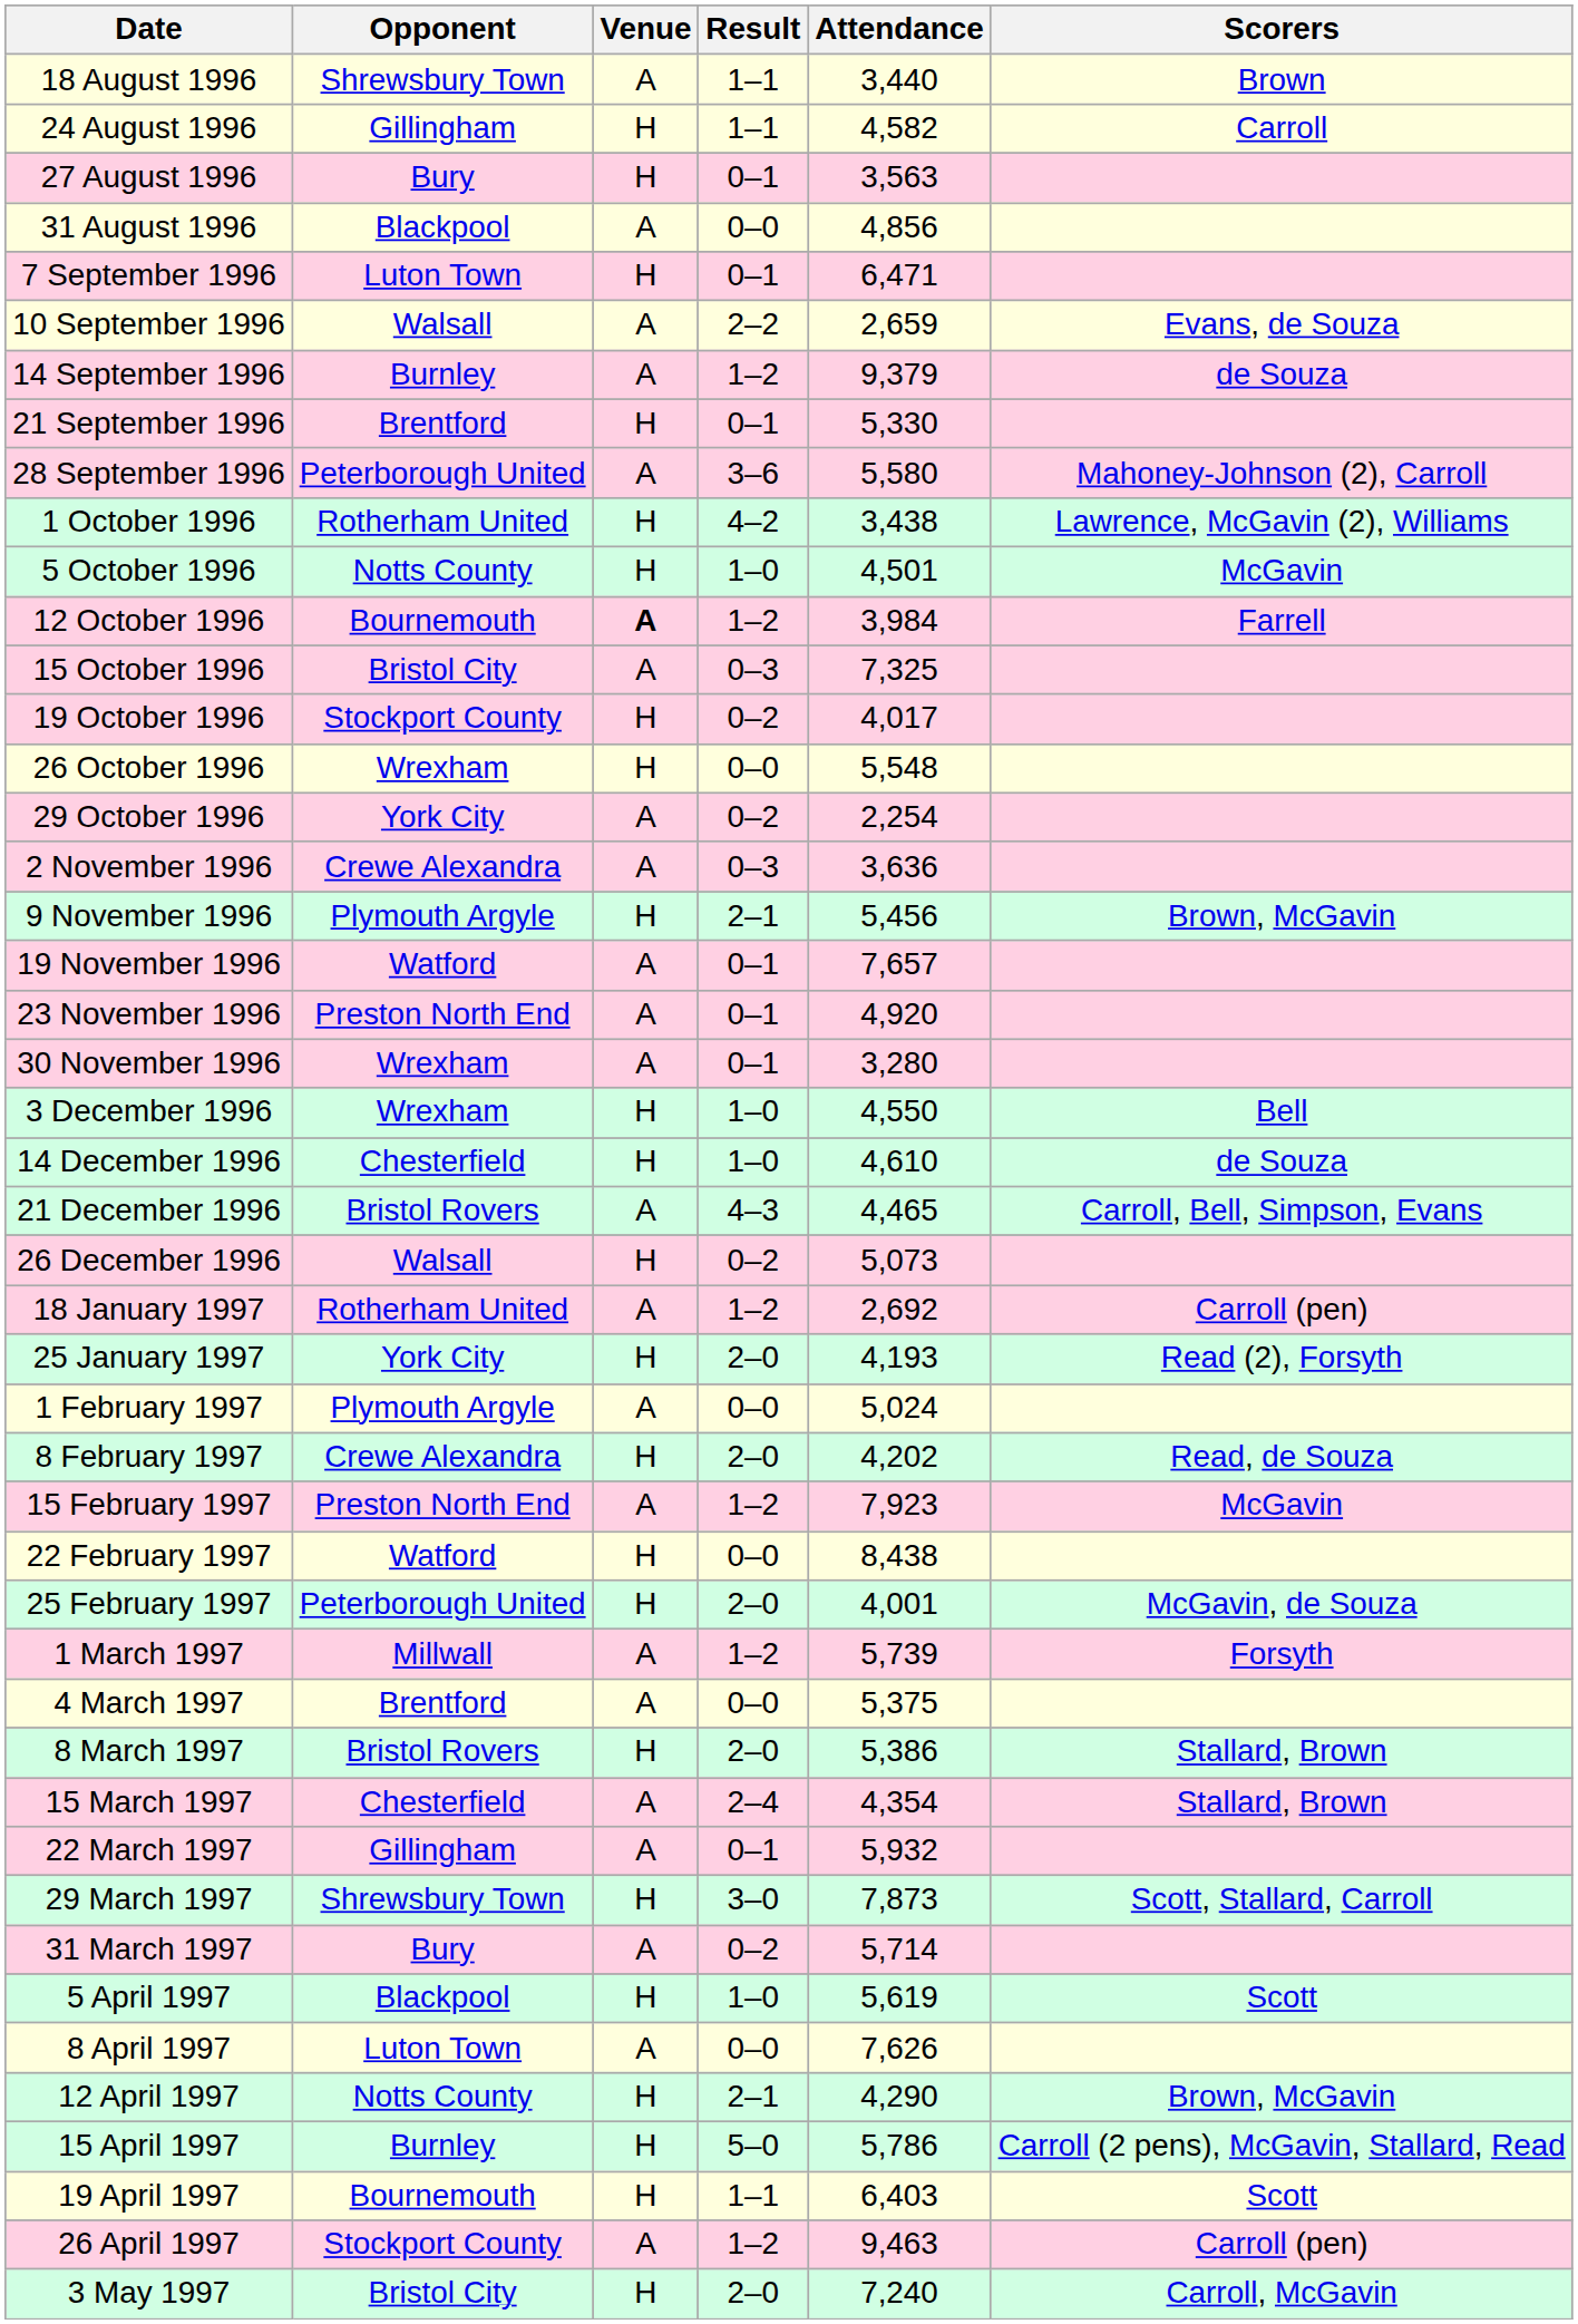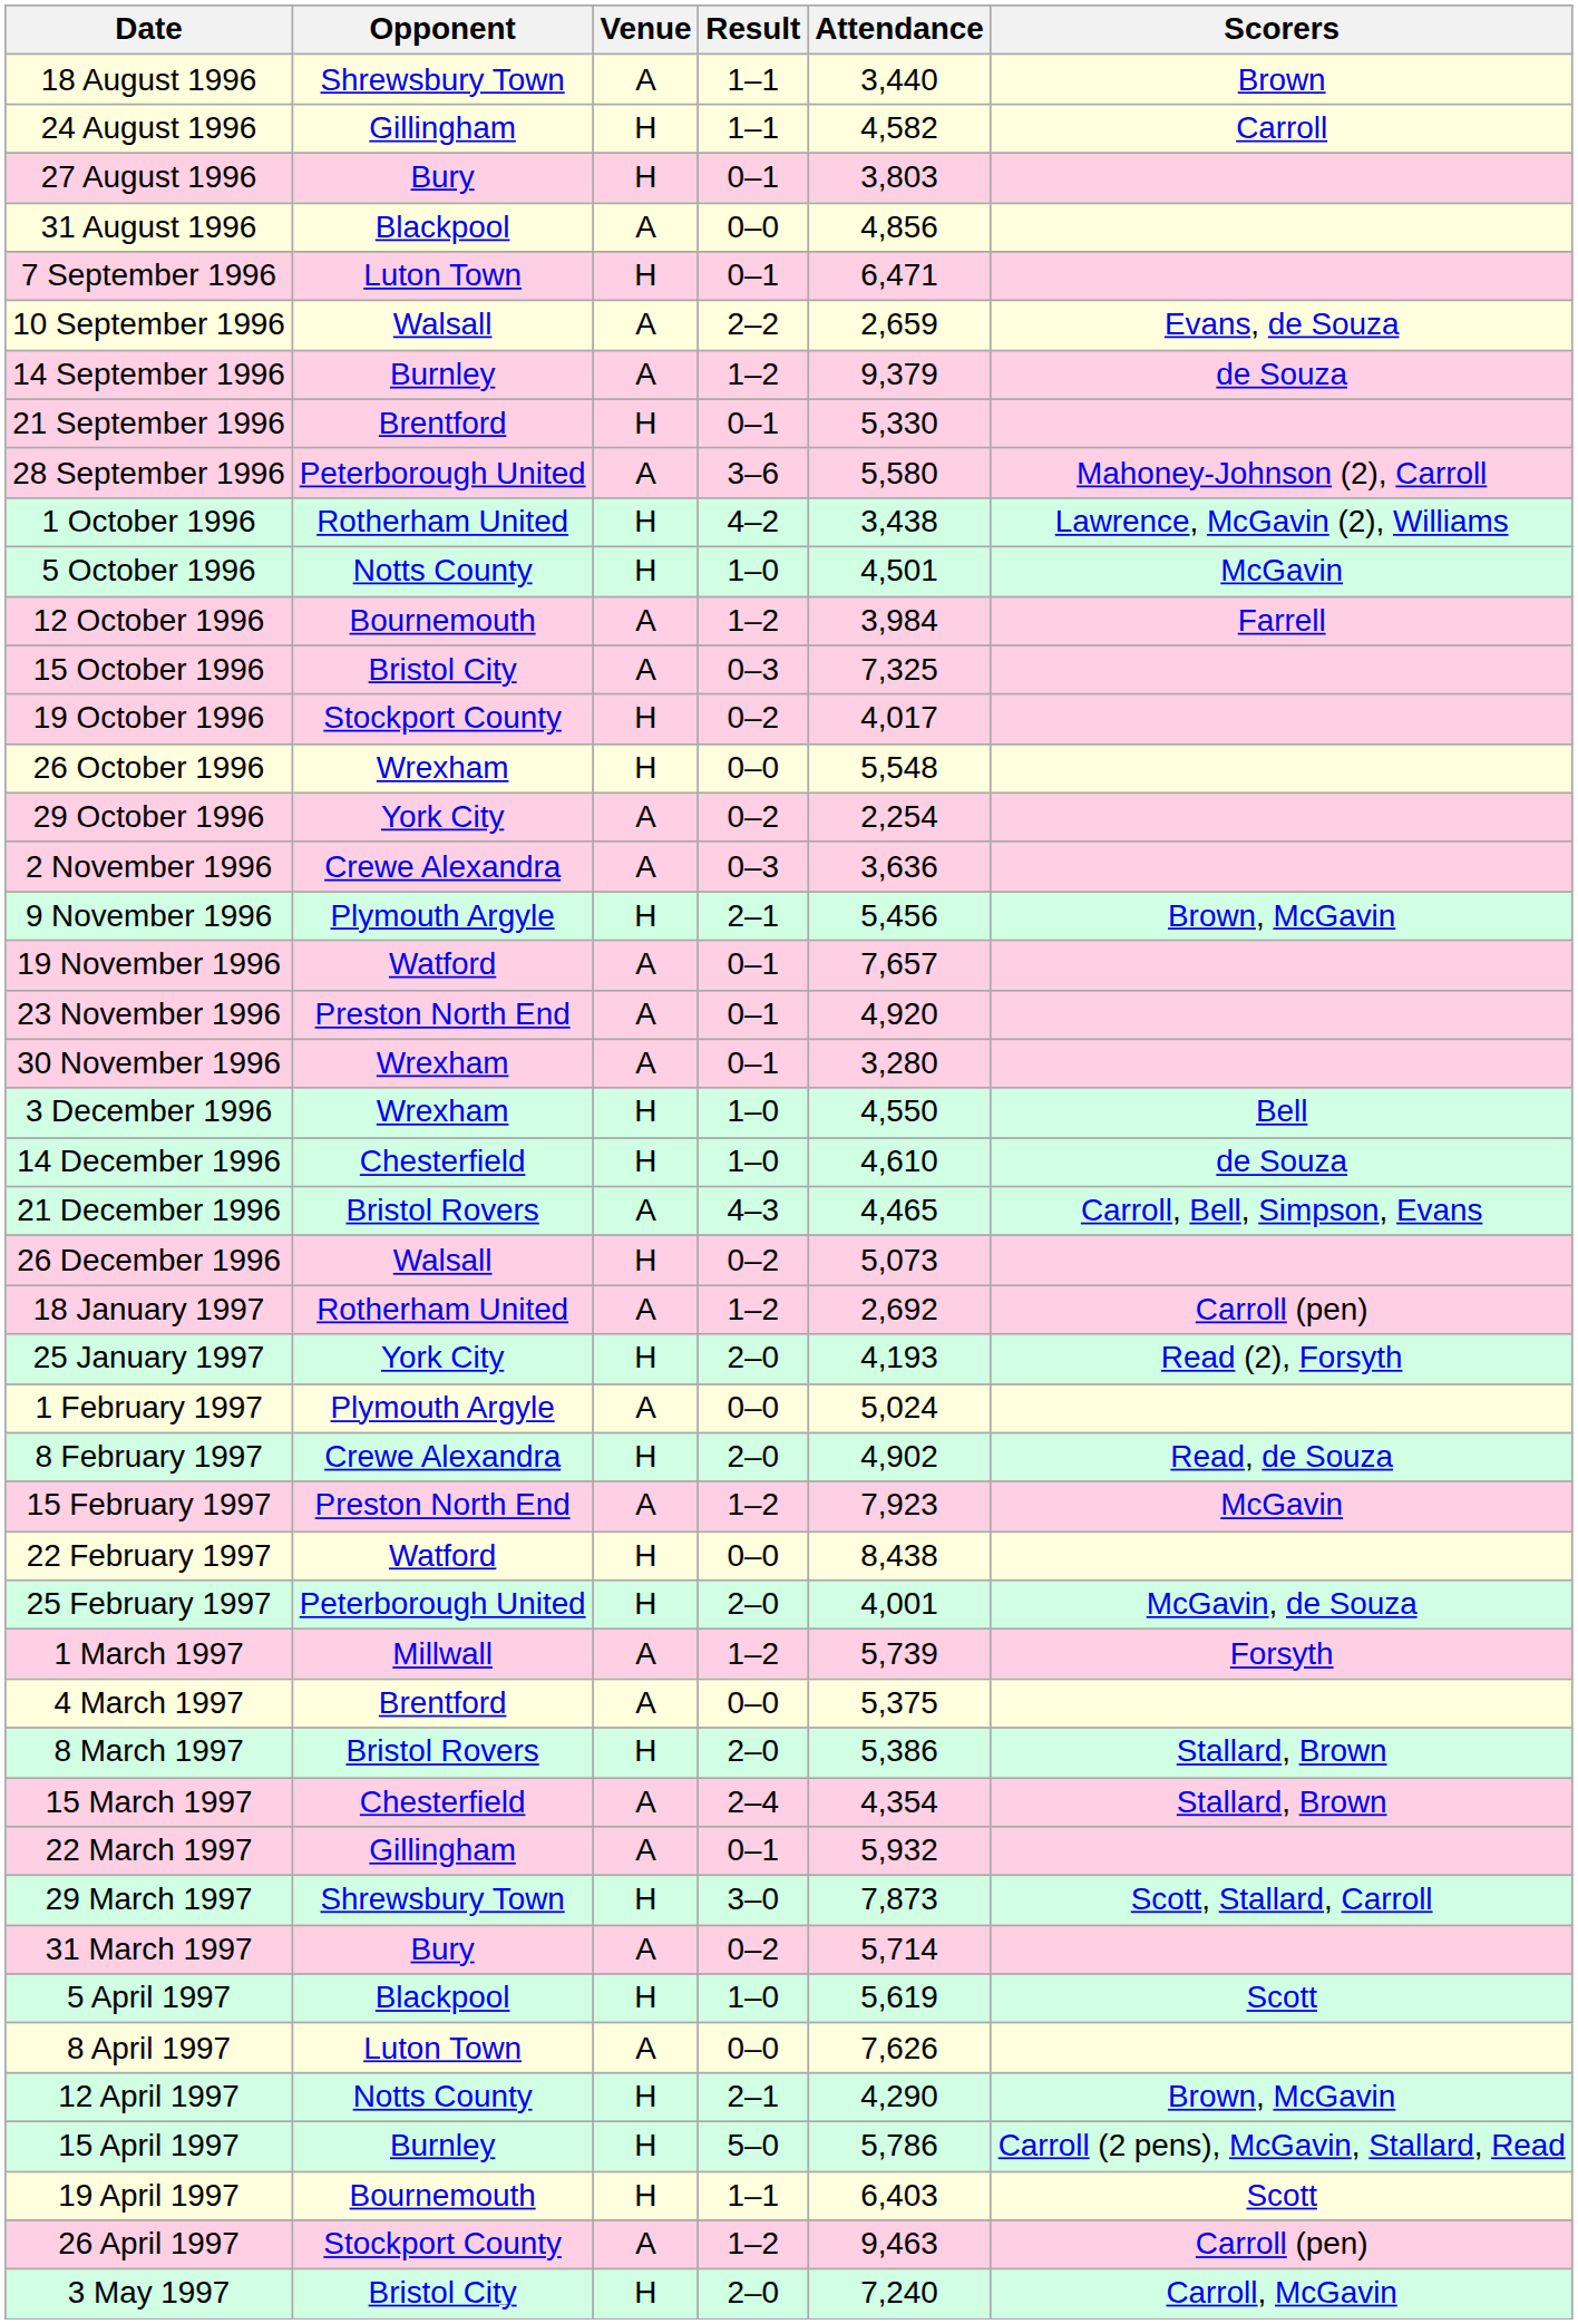 <table class="wikitable sortable" style="font-size:100%; text-align:center">
 <tr>
 <th>Date</th>
 <th>Opponent</th>
 <th>Venue</th>
 <th>Result</th>
 <th>Attendance</th>
 <th>Scorers</th>
 </tr>
 <tr style="background-color: #ffffdd;">
 <td>18 August 1996</td>
 <td><a href='#'>Shrewsbury Town</a></td>
 <td>A</td>
 <td>1–1</td>
 <td>3,440</td>
 <td><a href='#'>Brown</a></td>
 </tr>
 <tr style="background-color: #ffffdd;">
 <td>24 August 1996</td>
 <td><a href='#'>Gillingham</a></td>
 <td>H</td>
 <td>1–1</td>
 <td>4,582</td>
 <td><a href='#'>Carroll</a></td>
 </tr>
 <tr style="background-color: #ffd0e3;">
 <td>27 August 1996</td>
 <td><a href='#'>Bury</a></td>
 <td>H</td>
 <td>0–1</td>
-<td>3,563</td>
+<td>3,803</td>
 <td></td>
 </tr>
 <tr style="background-color: #ffffdd;">
 <td>31 August 1996</td>
 <td><a href='#'>Blackpool</a></td>
 <td>A</td>
 <td>0–0</td>
 <td>4,856</td>
 <td></td>
 </tr>
 <tr style="background-color: #ffd0e3;">
 <td>7 September 1996</td>
 <td><a href='#'>Luton Town</a></td>
 <td>H</td>
 <td>0–1</td>
 <td>6,471</td>
 <td></td>
 </tr>
 <tr style="background-color: #ffffdd;">
 <td>10 September 1996</td>
 <td><a href='#'>Walsall</a></td>
 <td>A</td>
 <td>2–2</td>
 <td>2,659</td>
 <td><a href='#'>Evans</a>, <a href='#'>de Souza</a></td>
 </tr>
 <tr style="background-color: #ffd0e3;">
 <td>14 September 1996</td>
 <td><a href='#'>Burnley</a></td>
 <td>A</td>
 <td>1–2</td>
 <td>9,379</td>
 <td><a href='#'>de Souza</a></td>
 </tr>
 <tr style="background-color: #ffd0e3;">
 <td>21 September 1996</td>
 <td><a href='#'>Brentford</a></td>
 <td>H</td>
 <td>0–1</td>
 <td>5,330</td>
 <td></td>
 </tr>
 <tr style="background-color: #ffd0e3;">
 <td>28 September 1996</td>
 <td><a href='#'>Peterborough United</a></td>
 <td>A</td>
 <td>3–6</td>
 <td>5,580</td>
 <td><a href='#'>Mahoney-Johnson</a> (2), <a href='#'>Carroll</a></td>
 </tr>
 <tr style="background-color: #d0ffe3;">
 <td>1 October 1996</td>
 <td><a href='#'>Rotherham United</a></td>
 <td>H</td>
 <td>4–2</td>
 <td>3,438</td>
 <td><a href='#'>Lawrence</a>, <a href='#'>McGavin</a> (2), <a href='#'>Williams</a></td>
 </tr>
 <tr style="background-color: #d0ffe3;">
 <td>5 October 1996</td>
 <td><a href='#'>Notts County</a></td>
 <td>H</td>
 <td>1–0</td>
 <td>4,501</td>
 <td><a href='#'>McGavin</a></td>
 </tr>
 <tr style="background-color: #ffd0e3;">
 <td>12 October 1996</td>
 <td><a href='#'>Bournemouth</a></td>
-<td><strong>A</strong></td>
+<td>A</td>
 <td>1–2</td>
 <td>3,984</td>
 <td><a href='#'>Farrell</a></td>
 </tr>
 <tr style="background-color: #ffd0e3;">
 <td>15 October 1996</td>
 <td><a href='#'>Bristol City</a></td>
 <td>A</td>
 <td>0–3</td>
 <td>7,325</td>
 <td></td>
 </tr>
 <tr style="background-color: #ffd0e3;">
 <td>19 October 1996</td>
 <td><a href='#'>Stockport County</a></td>
 <td>H</td>
 <td>0–2</td>
 <td>4,017</td>
 <td></td>
 </tr>
 <tr style="background-color: #ffffdd;">
 <td>26 October 1996</td>
 <td><a href='#'>Wrexham</a></td>
 <td>H</td>
 <td>0–0</td>
 <td>5,548</td>
 <td></td>
 </tr>
 <tr style="background-color: #ffd0e3;">
 <td>29 October 1996</td>
 <td><a href='#'>York City</a></td>
 <td>A</td>
 <td>0–2</td>
 <td>2,254</td>
 <td></td>
 </tr>
 <tr style="background-color: #ffd0e3;">
 <td>2 November 1996</td>
 <td><a href='#'>Crewe Alexandra</a></td>
 <td>A</td>
 <td>0–3</td>
 <td>3,636</td>
 <td></td>
 </tr>
 <tr style="background-color: #d0ffe3;">
 <td>9 November 1996</td>
 <td><a href='#'>Plymouth Argyle</a></td>
 <td>H</td>
 <td>2–1</td>
 <td>5,456</td>
 <td><a href='#'>Brown</a>, <a href='#'>McGavin</a></td>
 </tr>
 <tr style="background-color: #ffd0e3;">
 <td>19 November 1996</td>
 <td><a href='#'>Watford</a></td>
 <td>A</td>
 <td>0–1</td>
 <td>7,657</td>
 <td></td>
 </tr>
 <tr style="background-color: #ffd0e3;">
 <td>23 November 1996</td>
 <td><a href='#'>Preston North End</a></td>
 <td>A</td>
 <td>0–1</td>
 <td>4,920</td>
 <td></td>
 </tr>
 <tr style="background-color: #ffd0e3;">
 <td>30 November 1996</td>
 <td><a href='#'>Wrexham</a></td>
 <td>A</td>
 <td>0–1</td>
 <td>3,280</td>
 <td></td>
 </tr>
 <tr style="background-color: #d0ffe3;">
 <td>3 December 1996</td>
 <td><a href='#'>Wrexham</a></td>
 <td>H</td>
 <td>1–0</td>
 <td>4,550</td>
 <td><a href='#'>Bell</a></td>
 </tr>
 <tr style="background-color: #d0ffe3;">
 <td>14 December 1996</td>
 <td><a href='#'>Chesterfield</a></td>
 <td>H</td>
 <td>1–0</td>
 <td>4,610</td>
 <td><a href='#'>de Souza</a></td>
 </tr>
 <tr style="background-color: #d0ffe3;">
 <td>21 December 1996</td>
 <td><a href='#'>Bristol Rovers</a></td>
 <td>A</td>
 <td>4–3</td>
 <td>4,465</td>
 <td><a href='#'>Carroll</a>, <a href='#'>Bell</a>, <a href='#'>Simpson</a>, <a href='#'>Evans</a></td>
 </tr>
 <tr style="background-color: #ffd0e3;">
 <td>26 December 1996</td>
 <td><a href='#'>Walsall</a></td>
 <td>H</td>
 <td>0–2</td>
 <td>5,073</td>
 <td></td>
 </tr>
 <tr style="background-color: #ffd0e3;">
 <td>18 January 1997</td>
 <td><a href='#'>Rotherham United</a></td>
 <td>A</td>
 <td>1–2</td>
 <td>2,692</td>
 <td><a href='#'>Carroll</a> (pen)</td>
 </tr>
 <tr style="background-color: #d0ffe3;">
 <td>25 January 1997</td>
 <td><a href='#'>York City</a></td>
 <td>H</td>
 <td>2–0</td>
 <td>4,193</td>
 <td><a href='#'>Read</a> (2), <a href='#'>Forsyth</a></td>
 </tr>
 <tr style="background-color: #ffffdd;">
 <td>1 February 1997</td>
 <td><a href='#'>Plymouth Argyle</a></td>
 <td>A</td>
 <td>0–0</td>
 <td>5,024</td>
 <td></td>
 </tr>
 <tr style="background-color: #d0ffe3;">
 <td>8 February 1997</td>
 <td><a href='#'>Crewe Alexandra</a></td>
 <td>H</td>
 <td>2–0</td>
-<td>4,202</td>
+<td>4,902</td>
 <td><a href='#'>Read</a>, <a href='#'>de Souza</a></td>
 </tr>
 <tr style="background-color: #ffd0e3;">
 <td>15 February 1997</td>
 <td><a href='#'>Preston North End</a></td>
 <td>A</td>
 <td>1–2</td>
 <td>7,923</td>
 <td><a href='#'>McGavin</a></td>
 </tr>
 <tr style="background-color: #ffffdd;">
 <td>22 February 1997</td>
 <td><a href='#'>Watford</a></td>
 <td>H</td>
 <td>0–0</td>
 <td>8,438</td>
 <td></td>
 </tr>
 <tr style="background-color: #d0ffe3;">
 <td>25 February 1997</td>
 <td><a href='#'>Peterborough United</a></td>
 <td>H</td>
 <td>2–0</td>
 <td>4,001</td>
 <td><a href='#'>McGavin</a>, <a href='#'>de Souza</a></td>
 </tr>
 <tr style="background-color: #ffd0e3;">
 <td>1 March 1997</td>
 <td><a href='#'>Millwall</a></td>
 <td>A</td>
 <td>1–2</td>
 <td>5,739</td>
 <td><a href='#'>Forsyth</a></td>
 </tr>
 <tr style="background-color: #ffffdd;">
 <td>4 March 1997</td>
 <td><a href='#'>Brentford</a></td>
 <td>A</td>
 <td>0–0</td>
 <td>5,375</td>
 <td></td>
 </tr>
 <tr style="background-color: #d0ffe3;">
 <td>8 March 1997</td>
 <td><a href='#'>Bristol Rovers</a></td>
 <td>H</td>
 <td>2–0</td>
 <td>5,386</td>
 <td><a href='#'>Stallard</a>, <a href='#'>Brown</a></td>
 </tr>
 <tr style="background-color: #ffd0e3;">
 <td>15 March 1997</td>
 <td><a href='#'>Chesterfield</a></td>
 <td>A</td>
 <td>2–4</td>
 <td>4,354</td>
 <td><a href='#'>Stallard</a>, <a href='#'>Brown</a></td>
 </tr>
 <tr style="background-color: #ffd0e3;">
 <td>22 March 1997</td>
 <td><a href='#'>Gillingham</a></td>
 <td>A</td>
 <td>0–1</td>
 <td>5,932</td>
 <td></td>
 </tr>
 <tr style="background-color: #d0ffe3;">
 <td>29 March 1997</td>
 <td><a href='#'>Shrewsbury Town</a></td>
 <td>H</td>
 <td>3–0</td>
 <td>7,873</td>
 <td><a href='#'>Scott</a>, <a href='#'>Stallard</a>, <a href='#'>Carroll</a></td>
 </tr>
 <tr style="background-color: #ffd0e3;">
 <td>31 March 1997</td>
 <td><a href='#'>Bury</a></td>
 <td>A</td>
 <td>0–2</td>
 <td>5,714</td>
 <td></td>
 </tr>
 <tr style="background-color: #d0ffe3;">
 <td>5 April 1997</td>
 <td><a href='#'>Blackpool</a></td>
 <td>H</td>
 <td>1–0</td>
 <td>5,619</td>
 <td><a href='#'>Scott</a></td>
 </tr>
 <tr style="background-color: #ffffdd;">
 <td>8 April 1997</td>
 <td><a href='#'>Luton Town</a></td>
 <td>A</td>
 <td>0–0</td>
 <td>7,626</td>
 <td></td>
 </tr>
 <tr style="background-color: #d0ffe3;">
 <td>12 April 1997</td>
 <td><a href='#'>Notts County</a></td>
 <td>H</td>
 <td>2–1</td>
 <td>4,290</td>
 <td><a href='#'>Brown</a>, <a href='#'>McGavin</a></td>
 </tr>
 <tr style="background-color: #d0ffe3;">
 <td>15 April 1997</td>
 <td><a href='#'>Burnley</a></td>
 <td>H</td>
 <td>5–0</td>
 <td>5,786</td>
 <td><a href='#'>Carroll</a> (2 pens), <a href='#'>McGavin</a>, <a href='#'>Stallard</a>, <a href='#'>Read</a></td>
 </tr>
 <tr style="background-color: #ffffdd;">
 <td>19 April 1997</td>
 <td><a href='#'>Bournemouth</a></td>
 <td>H</td>
 <td>1–1</td>
 <td>6,403</td>
 <td><a href='#'>Scott</a></td>
 </tr>
 <tr style="background-color: #ffd0e3;">
 <td>26 April 1997</td>
 <td><a href='#'>Stockport County</a></td>
 <td>A</td>
 <td>1–2</td>
 <td>9,463</td>
 <td><a href='#'>Carroll</a> (pen)</td>
 </tr>
 <tr style="background-color: #d0ffe3;">
 <td>3 May 1997</td>
 <td><a href='#'>Bristol City</a></td>
 <td>H</td>
 <td>2–0</td>
 <td>7,240</td>
 <td><a href='#'>Carroll</a>, <a href='#'>McGavin</a></td>
 </tr>
 </table>
